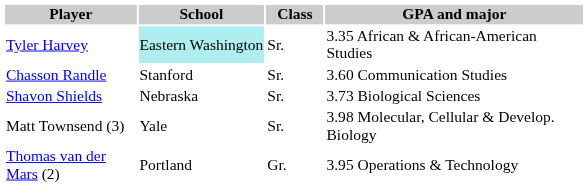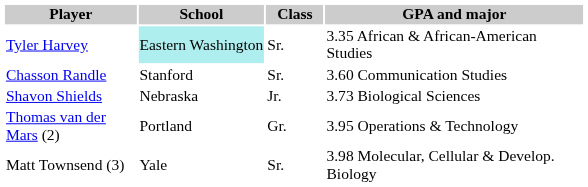 <table style="width:600px" "border:'1' 'solid' 'gray' ">
 <tr>
 <th style="background:#ccc; width:23%;">Player</th>
 <th style="background:#ccc; width:22%;">School</th>
 <th style="background:#ccc; width:10%;">Class</th>
 <th style="background:#ccc; width:45%;">GPA and major</th>
 </tr>
 <tr>
 <td><a href='#'>Tyler Harvey</a></td>
 <td style="background: paleturquoise;">Eastern Washington</td>
 <td>Sr.</td>
 <td>3.35 African & African-American Studies</td>
 </tr>
 <tr>
 <td><a href='#'>Chasson Randle</a></td>
 <td>Stanford</td>
 <td>Sr.</td>
 <td>3.60 Communication Studies</td>
 </tr>
 <tr>
 <td><a href='#'>Shavon Shields</a></td>
 <td>Nebraska</td>
-<td>Sr.</td>
+<td>Jr.</td>
 <td>3.73 Biological Sciences</td>
+</tr>
+<tr>
+<td><a href='#'>Thomas van der Mars</a> (2)</td>
+<td>Portland</td>
+<td>Gr.</td>
+<td>3.95 Operations & Technology</td>
 </tr>
 <tr>
 <td>Matt Townsend (3)</td>
 <td>Yale</td>
 <td>Sr.</td>
 <td>3.98 Molecular, Cellular & Develop. Biology</td>
 </tr>
-<tr>
-<td><a href='#'>Thomas van der Mars</a> (2)</td>
-<td>Portland</td>
-<td>Gr.</td>
-<td>3.95 Operations & Technology</td>
-</tr>
 </table>
